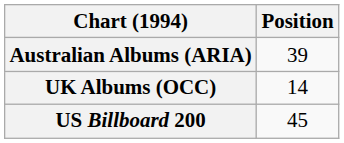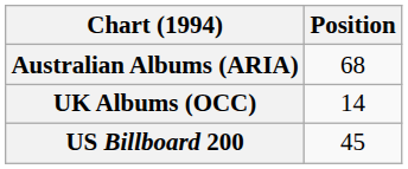 <table class="wikitable sortable plainrowheaders" style="text-align:center">
 <tr>
 <th scope="col">Chart (1994)</th>
 <th scope="col">Position</th>
 </tr>
 <tr>
 <th scope="row">Australian Albums (ARIA)</th>
-<td>39</td>
+<td>68</td>
 </tr>
 <tr>
 <th scope="row">UK Albums (OCC)</th>
 <td>14</td>
 </tr>
 <tr>
 <th scope="row">US <em>Billboard</em> 200</th>
 <td>45</td>
 </tr>
 </table>
